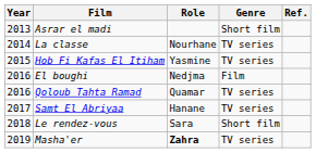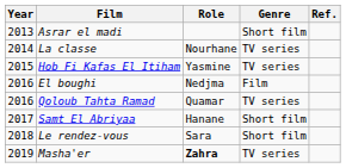 <table class="wikitable">
 <tr>
 <th>Year</th>
 <th>Film</th>
 <th>Role</th>
 <th>Genre</th>
 <th>Ref.</th>
 </tr>
 <tr>
 <td>2013</td>
 <td><em>Asrar el madi</em></td>
 <td></td>
 <td>Short film</td>
 <td></td>
 </tr>
 <tr>
 <td>2014</td>
 <td><em>La classe</em></td>
 <td>Nourhane</td>
 <td>TV series</td>
 <td></td>
 </tr>
 <tr>
 <td>2015</td>
 <td><em><a href='#'>Hob Fi Kafas El Itiham</a></em></td>
 <td>Yasmine</td>
 <td>TV series</td>
 <td></td>
 </tr>
 <tr>
 <td>2016</td>
 <td><em>El boughi</em></td>
 <td>Nedjma</td>
 <td>Film</td>
 <td></td>
 </tr>
 <tr>
 <td>2016</td>
 <td><em><a href='#'>Qoloub Tahta Ramad</a></em></td>
 <td>Quamar</td>
 <td>TV series</td>
 <td></td>
 </tr>
 <tr>
 <td>2017</td>
 <td><em><a href='#'>Samt El Abriyaa</a></em></td>
 <td>Hanane</td>
-<td>TV series</td>
+<td>Short film</td>
 <td></td>
 </tr>
 <tr>
 <td>2018</td>
 <td><em>Le rendez-vous</em></td>
 <td>Sara</td>
 <td>Short film</td>
 <td></td>
 </tr>
 <tr>
 <td>2019</td>
 <td><em>Masha'er</em></td>
 <td><strong>Zahra</strong></td>
 <td>TV series</td>
 <td></td>
 </tr>
 </table>
